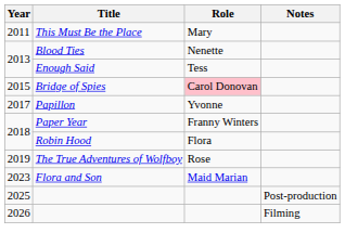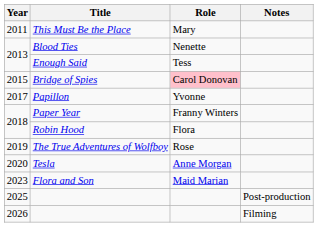 <table class="wikitable sortable">
 <tr>
 <th>Year</th>
 <th>Title</th>
 <th>Role</th>
 <th class="unsortable">Notes</th>
 </tr>
 <tr>
 <td>2011</td>
 <td><em><a href='#'>This Must Be the Place</a></em></td>
 <td>Mary</td>
 <td></td>
 </tr>
 <tr>
 <td rowspan="2">2013</td>
 <td><em><a href='#'>Blood Ties</a></em></td>
 <td>Nenette</td>
 <td></td>
 </tr>
 <tr>
 <td><em><a href='#'>Enough Said</a></em></td>
 <td>Tess</td>
 <td></td>
 </tr>
 <tr>
 <td>2015</td>
 <td><em><a href='#'>Bridge of Spies</a></em></td>
 <td style="background: pink;">Carol Donovan</td>
 <td></td>
 </tr>
 <tr>
 <td>2017</td>
 <td><em><a href='#'>Papillon</a></em></td>
 <td>Yvonne</td>
 <td></td>
 </tr>
 <tr>
 <td rowspan="2">2018</td>
 <td><em><a href='#'>Paper Year</a></em></td>
 <td>Franny Winters</td>
 <td></td>
 </tr>
 <tr>
 <td><em><a href='#'>Robin Hood</a></em></td>
 <td>Flora</td>
 <td></td>
 </tr>
 <tr>
 <td>2019</td>
 <td><em><a href='#'>The True Adventures of Wolfboy</a></em></td>
 <td>Rose</td>
 <td></td>
 </tr>
 <tr>
+<td>2020</td>
+<td><em><a href='#'>Tesla</a></em></td>
+<td><a href='#'>Anne Morgan</a></td>
+<td></td>
+</tr>
+<tr>
 <td>2023</td>
 <td><em><a href='#'>Flora and Son</a></em></td>
 <td><a href='#'>Maid Marian</a></td>
 <td></td>
 </tr>
 <tr>
 <td>2025</td>
 <td></td>
 <td></td>
 <td>Post-production</td>
 </tr>
 <tr>
 <td>2026</td>
 <td></td>
 <td></td>
 <td>Filming</td>
 </tr>
 </table>
